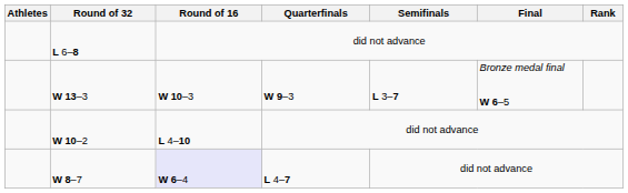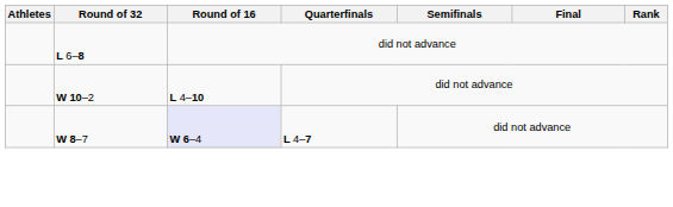 <table class="wikitable" style="text-align:left; font-size:90%">
 <tr>
 <th>Athletes</th>
 <th width=150>Round of 32</th>
 <th width=150>Round of 16</th>
 <th width=150>Quarterfinals</th>
 <th width=150>Semifinals</th>
 <th width=150>Final</th>
 <th width=50>Rank</th>
 </tr>
 <tr>
 <td><br></td>
 <td><br><br><strong>L</strong> 6–<strong>8</strong></td>
 <td align=center colspan=5>did not advance</td>
 </tr>
 <tr>
-<td><strong><br></strong></td>
-<td><br><br><strong>W</strong> <strong>13</strong>–3</td>
-<td><br><br><strong>W</strong> <strong>10</strong>–3</td>
-<td><br><br><strong>W</strong> <strong>9</strong>–3</td>
-<td><br><br><strong>L</strong> 3–<strong>7</strong></td>
-<td><em>Bronze medal final</em><br><br><br><strong>W</strong> <strong>6</strong>–5</td>
-<td align=center></td>
-</tr>
-<tr>
 <td><br></td>
 <td><br><br><strong>W</strong> <strong>10</strong>–2</td>
 <td><br><br><strong>L</strong> 4–<strong>10</strong></td>
 <td align=center colspan=4>did not advance</td>
 </tr>
 <tr>
 <td><br></td>
 <td><br><br><strong>W</strong> <strong>8</strong>–7</td>
 <td style="background: lavender;"><br><br><strong>W</strong> <strong>6</strong>–4</td>
 <td><br><br><strong>L</strong> 4–<strong>7</strong></td>
 <td align=center colspan=3>did not advance</td>
 </tr>
 </table>
